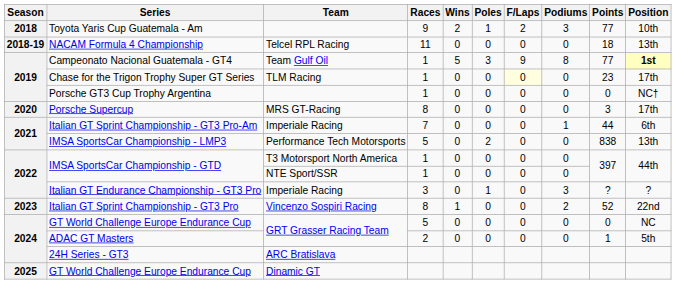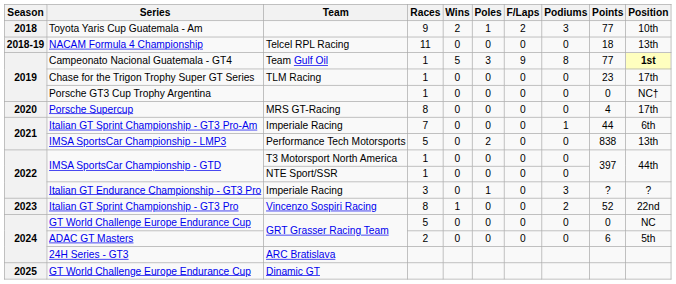 <table class="wikitable" style="font-size: 90%; text-align:center">
 <tr>
 <th>Season</th>
 <th>Series</th>
 <th>Team</th>
 <th>Races</th>
 <th>Wins</th>
 <th>Poles</th>
 <th>F/Laps</th>
 <th>Podiums</th>
 <th>Points</th>
 <th>Position</th>
 </tr>
 <tr>
 <th>2018</th>
 <td align=left>Toyota Yaris Cup Guatemala - Am</td>
 <td></td>
 <td>9</td>
 <td>2</td>
 <td>1</td>
 <td>2</td>
 <td>3</td>
 <td>77</td>
 <td>10th</td>
 </tr>
 <tr>
 <th>2018-19</th>
 <td align=left><a href='#'>NACAM Formula 4 Championship</a></td>
 <td align=left>Telcel RPL Racing</td>
 <td>11</td>
 <td>0</td>
 <td>0</td>
 <td>0</td>
 <td>0</td>
 <td>18</td>
 <td>13th</td>
 </tr>
 <tr>
 <th rowspan="3">2019</th>
 <td align=left>Campeonato Nacional Guatemala - GT4</td>
 <td align=left>Team <a href='#'>Gulf Oil</a></td>
 <td>1</td>
 <td>5</td>
 <td>3</td>
 <td>9</td>
 <td>8</td>
 <td>77</td>
 <td style="background:#FFFFBF;"><strong>1st</strong></td>
 </tr>
 <tr>
 <td align=left>Chase for the Trigon Trophy Super GT Series</td>
 <td align=left>TLM Racing</td>
 <td>1</td>
 <td>0</td>
 <td>0</td>
-<td style="background: lightyellow;">0</td>
+<td>0</td>
 <td>0</td>
 <td>23</td>
 <td>17th</td>
 </tr>
 <tr>
 <td align=left>Porsche GT3 Cup Trophy Argentina</td>
 <td></td>
 <td>1</td>
 <td>0</td>
 <td>0</td>
 <td>0</td>
 <td>0</td>
 <td>0</td>
 <td>NC†</td>
 </tr>
 <tr>
 <th>2020</th>
 <td align=left><a href='#'>Porsche Supercup</a></td>
 <td align=left>MRS GT-Racing</td>
 <td>8</td>
 <td>0</td>
 <td>0</td>
 <td>0</td>
 <td>0</td>
-<td>3</td>
+<td>4</td>
 <td>17th</td>
 </tr>
 <tr>
 <th rowspan="2">2021</th>
 <td align=left><a href='#'>Italian GT Sprint Championship - GT3 Pro-Am</a></td>
 <td align=left>Imperiale Racing</td>
 <td>7</td>
 <td>0</td>
 <td>0</td>
 <td>0</td>
 <td>1</td>
 <td>44</td>
 <td>6th</td>
 </tr>
 <tr>
 <td align=left><a href='#'>IMSA SportsCar Championship - LMP3</a></td>
 <td align=left>Performance Tech Motorsports</td>
 <td>5</td>
 <td>0</td>
 <td>2</td>
 <td>0</td>
 <td>0</td>
 <td>838</td>
 <td>13th</td>
 </tr>
 <tr>
 <th rowspan="3">2022</th>
 <td rowspan="2" align="left"><a href='#'>IMSA SportsCar Championship - GTD</a></td>
 <td align=left>T3 Motorsport North America</td>
 <td>1</td>
 <td>0</td>
 <td>0</td>
 <td>0</td>
 <td>0</td>
 <td rowspan="2">397</td>
 <td rowspan="2">44th</td>
 </tr>
 <tr>
 <td align=left>NTE Sport/SSR</td>
 <td>1</td>
 <td>0</td>
 <td>0</td>
 <td>0</td>
 <td>0</td>
 </tr>
 <tr>
 <td align=left><a href='#'>Italian GT Endurance Championship - GT3 Pro</a></td>
 <td align=left>Imperiale Racing</td>
 <td>3</td>
 <td>0</td>
 <td>1</td>
 <td>0</td>
 <td>3</td>
 <td>?</td>
 <td>?</td>
 </tr>
 <tr>
 <th>2023</th>
 <td align=left><a href='#'>Italian GT Sprint Championship - GT3 Pro</a></td>
 <td align=left><a href='#'>Vincenzo Sospiri Racing</a></td>
 <td>8</td>
 <td>1</td>
 <td>0</td>
 <td>0</td>
 <td>2</td>
 <td>52</td>
 <td>22nd</td>
 </tr>
 <tr>
 <th rowspan="3">2024</th>
 <td align=left><a href='#'>GT World Challenge Europe Endurance Cup</a></td>
 <td rowspan="2" align="left"><a href='#'>GRT Grasser Racing Team</a></td>
 <td>5</td>
 <td>0</td>
 <td>0</td>
 <td>0</td>
 <td>0</td>
 <td>0</td>
 <td>NC</td>
 </tr>
 <tr>
 <td align=left><a href='#'>ADAC GT Masters</a></td>
 <td>2</td>
 <td>0</td>
 <td>0</td>
 <td>0</td>
 <td>0</td>
-<td>1</td>
+<td>6</td>
 <td>5th</td>
 </tr>
 <tr>
 <td align=left><a href='#'>24H Series - GT3</a></td>
 <td align=left><a href='#'>ARC Bratislava</a></td>
 <td></td>
 <td></td>
 <td></td>
 <td></td>
 <td></td>
 <td></td>
 <td></td>
 </tr>
 <tr>
 <th>2025</th>
 <td align=left><a href='#'>GT World Challenge Europe Endurance Cup</a></td>
 <td align=left><a href='#'>Dinamic GT</a></td>
 <td></td>
 <td></td>
 <td></td>
 <td></td>
 <td></td>
 <td></td>
 <td></td>
 </tr>
 </table>
